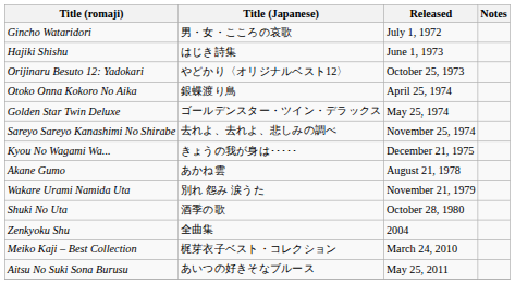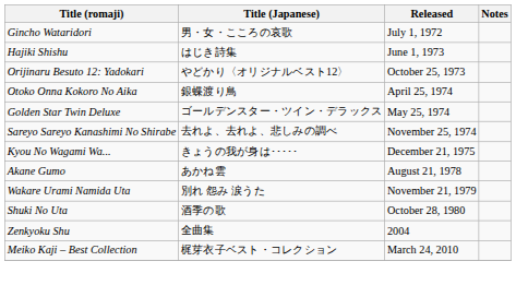 <table class=wikitable>
 <tr>
 <th>Title (romaji)</th>
 <th>Title (Japanese)</th>
 <th>Released</th>
 <th>Notes</th>
 </tr>
 <tr>
 <td><em>Gincho Wataridori</em></td>
 <td>男・女・こころの哀歌</td>
 <td>July 1, 1972</td>
 <td></td>
 </tr>
 <tr>
 <td><em>Hajiki Shishu</em></td>
 <td>はじき詩集</td>
 <td>June 1, 1973</td>
 <td></td>
 </tr>
 <tr>
 <td><em>Orijinaru Besuto 12: Yadokari</em></td>
 <td>やどかり〈オリジナルベスト12〉</td>
 <td>October 25, 1973</td>
 <td></td>
 </tr>
 <tr>
 <td><em>Otoko Onna Kokoro No Aika</em></td>
 <td>銀蝶渡り鳥</td>
 <td>April 25, 1974</td>
 <td></td>
 </tr>
 <tr>
 <td><em>Golden Star Twin Deluxe</em></td>
 <td>ゴールデンスター・ツイン・デラックス</td>
 <td>May 25, 1974</td>
 <td></td>
 </tr>
 <tr>
 <td><em>Sareyo Sareyo Kanashimi No Shirabe</em></td>
 <td>去れよ、去れよ、悲しみの調べ</td>
 <td>November 25, 1974</td>
 <td></td>
 </tr>
 <tr>
 <td><em>Kyou No Wagami Wa...</em></td>
 <td>きょうの我が身は･････</td>
 <td>December 21, 1975</td>
 <td></td>
 </tr>
 <tr>
 <td><em>Akane Gumo</em></td>
 <td>あかね雲</td>
 <td>August 21, 1978</td>
 <td></td>
 </tr>
 <tr>
 <td><em>Wakare Urami Namida Uta</em></td>
 <td>別れ 怨み 涙うた</td>
 <td>November 21, 1979</td>
 <td></td>
 </tr>
 <tr>
 <td><em>Shuki No Uta</em></td>
 <td>酒季の歌</td>
 <td>October 28, 1980</td>
 <td></td>
 </tr>
 <tr>
 <td><em>Zenkyoku Shu</em></td>
 <td>全曲集</td>
 <td>2004</td>
 <td></td>
 </tr>
 <tr>
 <td><em>Meiko Kaji – Best Collection</em></td>
 <td>梶芽衣子ベスト・コレクション</td>
 <td>March 24, 2010</td>
 <td></td>
 </tr>
 <tr>
-<td><em>Aitsu No Suki Sona Burusu</em></td>
-<td>あいつの好きそなブルース</td>
-<td>May 25, 2011</td>
-<td></td>
-</tr>
-<tr>
 </tr>
 </table>
